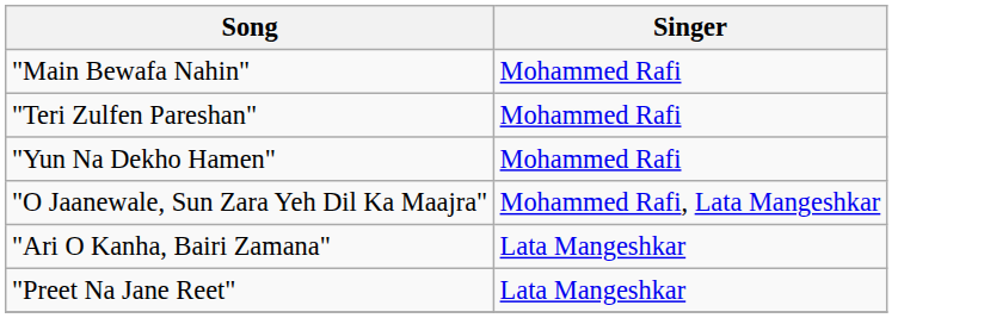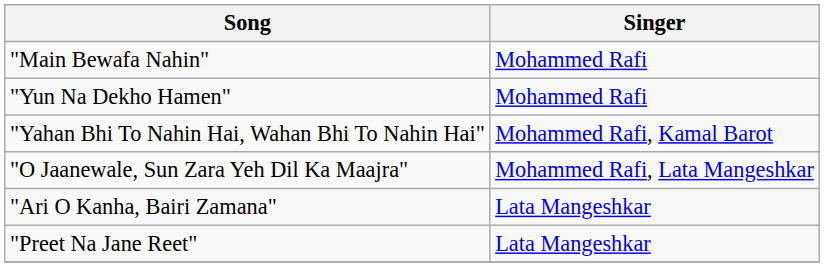 <table class="wikitable" style="font-size:95%;">
 <tr>
 <th>Song</th>
 <th>Singer</th>
 </tr>
 <tr>
 <td>"Main Bewafa Nahin"</td>
 <td><a href='#'>Mohammed Rafi</a></td>
 </tr>
 <tr>
-<td>"Teri Zulfen Pareshan"</td>
+<td>"Yun Na Dekho Hamen"</td>
 <td><a href='#'>Mohammed Rafi</a></td>
 </tr>
 <tr>
-<td>"Yun Na Dekho Hamen"</td>
-<td><a href='#'>Mohammed Rafi</a></td>
+<td>"Yahan Bhi To Nahin Hai, Wahan Bhi To Nahin Hai"</td>
+<td><a href='#'>Mohammed Rafi</a>, <a href='#'>Kamal Barot</a></td>
 </tr>
 <tr>
 <td>"O Jaanewale, Sun Zara Yeh Dil Ka Maajra"</td>
 <td><a href='#'>Mohammed Rafi</a>, <a href='#'>Lata Mangeshkar</a></td>
 </tr>
 <tr>
 <td>"Ari O Kanha, Bairi Zamana"</td>
 <td><a href='#'>Lata Mangeshkar</a></td>
 </tr>
 <tr>
 <td>"Preet Na Jane Reet"</td>
 <td><a href='#'>Lata Mangeshkar</a></td>
 </tr>
 <tr>
 </tr>
 </table>
